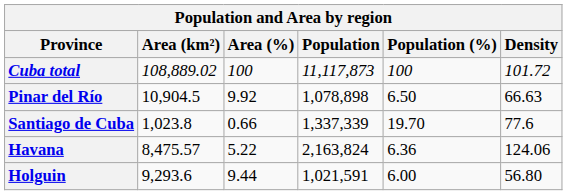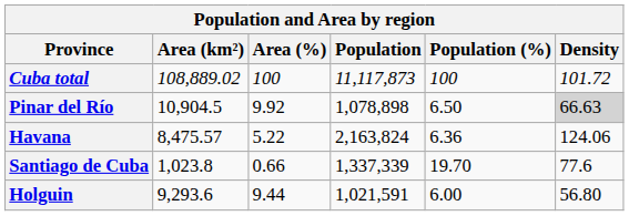 <table class="wikitable">
 <tr>
 <th colspan=6 align=center bgcolor=#CCCCFF><strong>Population and Area by region</strong></th>
 </tr>
 <tr style="vertical-align: top;">
 <th scope="col">Province</th>
 <th scope="col">Area (km²)</th>
 <th scope="col">Area (%)</th>
 <th scope="col">Population</th>
 <th scope="col">Population (%)</th>
 <th scope="col">Density</th>
 </tr>
 <tr style="font-style: italic;">
 <th scope="row" style="text-align: left;"><a href='#'>Cuba total</a></th>
 <td>108,889.02</td>
 <td>100</td>
 <td>11,117,873</td>
 <td>100</td>
 <td>101.72</td>
 </tr>
 <tr>
 <th scope="row" style="text-align: left;"><a href='#'>Pinar del Río</a></th>
 <td>10,904.5</td>
 <td>9.92</td>
 <td>1,078,898</td>
 <td>6.50</td>
-<td>66.63</td>
+<td style="background: lightgrey;">66.63</td>
+</tr>
+<tr>
+<th scope="row" style="text-align: left;"><a href='#'>Havana</a></th>
+<td>8,475.57</td>
+<td>5.22</td>
+<td>2,163,824</td>
+<td>6.36</td>
+<td>124.06</td>
 </tr>
 <tr>
 <th scope="row" style="text-align: left;"><a href='#'>Santiago de Cuba</a></th>
 <td>1,023.8</td>
 <td>0.66</td>
 <td>1,337,339</td>
 <td>19.70</td>
 <td>77.6</td>
 </tr>
 <tr>
-<th scope="row" style="text-align: left;"><a href='#'>Havana</a></th>
-<td>8,475.57</td>
-<td>5.22</td>
-<td>2,163,824</td>
-<td>6.36</td>
-<td>124.06</td>
-</tr>
-<tr>
 <th scope="row" style="text-align: left;"><a href='#'>Holguin</a></th>
 <td>9,293.6</td>
 <td>9.44</td>
 <td>1,021,591</td>
 <td>6.00</td>
 <td>56.80</td>
 </tr>
 </table>
